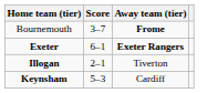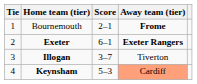 <table class="wikitable" style="text-align:center; font-size:85%">
 <tr>
+<th>Tie</th>
 <th>Home team (tier)</th>
 <th>Score</th>
 <th>Away team (tier)</th>
 <th></th>
 </tr>
 <tr>
+<td align="center">1</td>
 <td>Bournemouth</td>
-<td align="center">3–7</td>
+<td align="center">2–1</td>
 <td><strong>Frome</strong></td>
 <td></td>
 </tr>
 <tr>
+<td align="center">2</td>
 <td><strong>Exeter</strong></td>
 <td align="center">6–1</td>
 <td><strong>Exeter Rangers</strong></td>
 <td></td>
 </tr>
 <tr>
+<td align="center">3</td>
 <td><strong>Illogan</strong></td>
-<td align="center">2–1</td>
+<td align="center">3–7</td>
 <td>Tiverton</td>
 <td></td>
 </tr>
 <tr>
+<td align="center">4</td>
 <td><strong>Keynsham</strong></td>
 <td align="center">5–3</td>
-<td>Cardiff</td>
+<td style="background: lightsalmon;">Cardiff</td>
 <td></td>
 </tr>
 </table>
